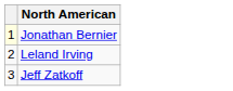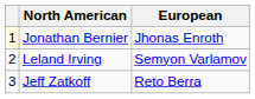 <table class="wikitable">
 <tr>
 <th></th>
 <th>North American</th>
+<th>European</th>
 </tr>
 <tr>
 <td style="background: lightyellow;">1</td>
 <td> <a href='#'>Jonathan Bernier</a></td>
+<td> <a href='#'>Jhonas Enroth</a></td>
 </tr>
 <tr>
 <td>2</td>
 <td> <a href='#'>Leland Irving</a></td>
+<td> <a href='#'>Semyon Varlamov</a></td>
 </tr>
 <tr>
 <td>3</td>
 <td> <a href='#'>Jeff Zatkoff</a></td>
+<td> <a href='#'>Reto Berra</a></td>
 </tr>
 </table>
